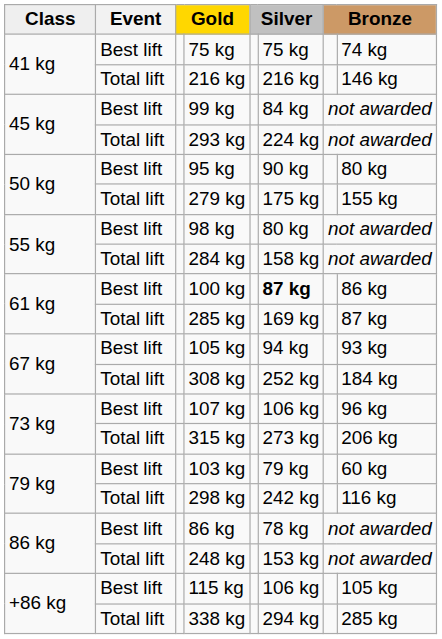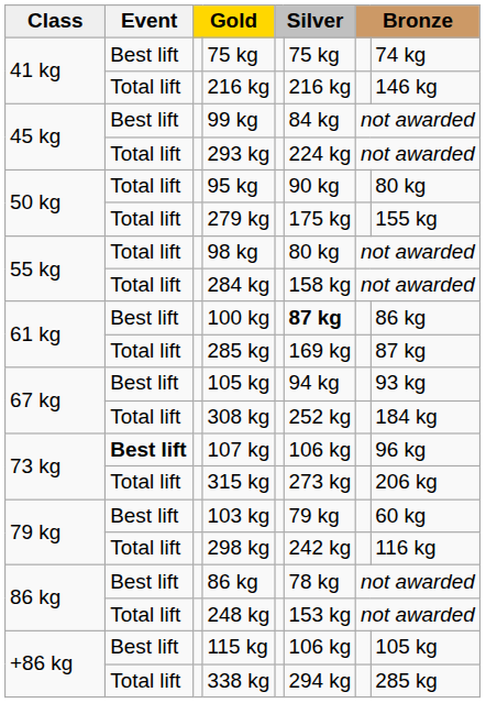 <table class="wikitable">
 <tr>
 <th style="background: #efefef; width:70px">Class</th>
 <th style="width:60px">Event</th>
 <th scope="colgroup" colspan="2" style="background: gold;">Gold</th>
 <th scope="colgroup" colspan="2" style="background: silver;">Silver</th>
 <th scope="colgroup" colspan="2" style="background: #cc9966;">Bronze</th>
 </tr>
 <tr>
 <td rowspan="2">41 kg</td>
 <td>Best lift</td>
 <td></td>
 <td>75 kg</td>
 <td></td>
 <td>75 kg</td>
 <td></td>
 <td>74 kg</td>
 </tr>
 <tr>
 <td>Total lift</td>
 <td></td>
 <td>216 kg</td>
 <td></td>
 <td>216 kg</td>
 <td></td>
 <td>146 kg</td>
 </tr>
 <tr>
 <td rowspan="2">45 kg</td>
 <td>Best lift</td>
 <td></td>
 <td>99 kg</td>
 <td></td>
 <td>84 kg</td>
 <td colspan="2"><em>not awarded</em></td>
 </tr>
 <tr>
 <td>Total lift</td>
 <td></td>
 <td>293 kg</td>
 <td></td>
 <td>224 kg</td>
 <td colspan="2"><em>not awarded</em></td>
 </tr>
 <tr>
 <td rowspan="2">50 kg</td>
-<td>Best lift</td>
+<td>Total lift</td>
 <td></td>
 <td>95 kg</td>
 <td></td>
 <td>90 kg</td>
 <td></td>
 <td>80 kg</td>
 </tr>
 <tr>
 <td>Total lift</td>
 <td></td>
 <td>279 kg</td>
 <td></td>
 <td>175 kg</td>
 <td></td>
 <td>155 kg</td>
 </tr>
 <tr>
 <td rowspan="2">55 kg</td>
-<td>Best lift</td>
+<td>Total lift</td>
 <td></td>
 <td>98 kg</td>
 <td></td>
 <td>80 kg</td>
 <td colspan="2"><em>not awarded</em></td>
 </tr>
 <tr>
 <td>Total lift</td>
 <td></td>
 <td>284 kg</td>
 <td></td>
 <td>158 kg</td>
 <td colspan="2"><em>not awarded</em></td>
 </tr>
 <tr>
 <td rowspan="2">61 kg</td>
 <td>Best lift</td>
 <td></td>
 <td>100 kg</td>
 <td></td>
 <td><strong>87 kg</strong></td>
 <td></td>
 <td>86 kg</td>
 </tr>
 <tr>
 <td>Total lift</td>
 <td></td>
 <td>285 kg</td>
 <td></td>
 <td>169 kg</td>
 <td></td>
 <td>87 kg</td>
 </tr>
 <tr>
 <td rowspan="2">67 kg</td>
 <td>Best lift</td>
 <td></td>
 <td>105 kg</td>
 <td></td>
 <td>94 kg</td>
 <td></td>
 <td>93 kg</td>
 </tr>
 <tr>
 <td>Total lift</td>
 <td></td>
 <td>308 kg</td>
 <td></td>
 <td>252 kg</td>
 <td></td>
 <td>184 kg</td>
 </tr>
 <tr>
 <td rowspan="2">73 kg</td>
-<td>Best lift</td>
+<td><strong>Best lift</strong></td>
 <td></td>
 <td>107 kg</td>
 <td></td>
 <td>106 kg</td>
 <td></td>
 <td>96 kg</td>
 </tr>
 <tr>
 <td>Total lift</td>
 <td></td>
 <td>315 kg</td>
 <td></td>
 <td>273 kg</td>
 <td></td>
 <td>206 kg</td>
 </tr>
 <tr>
 <td rowspan="2">79 kg</td>
 <td>Best lift</td>
 <td></td>
 <td>103 kg</td>
 <td></td>
 <td>79 kg</td>
 <td></td>
 <td>60 kg</td>
 </tr>
 <tr>
 <td>Total lift</td>
 <td></td>
 <td>298 kg</td>
 <td></td>
 <td>242 kg</td>
 <td></td>
 <td>116 kg</td>
 </tr>
 <tr>
 <td rowspan="2">86 kg</td>
 <td>Best lift</td>
 <td></td>
 <td>86 kg</td>
 <td></td>
 <td>78 kg</td>
 <td colspan="2"><em>not awarded</em></td>
 </tr>
 <tr>
 <td>Total lift</td>
 <td></td>
 <td>248 kg</td>
 <td></td>
 <td>153 kg</td>
 <td colspan="2"><em>not awarded</em></td>
 </tr>
 <tr>
 <td rowspan="2">+86 kg</td>
 <td>Best lift</td>
 <td></td>
 <td>115 kg</td>
 <td></td>
 <td>106 kg</td>
 <td></td>
 <td>105 kg</td>
 </tr>
 <tr>
 <td>Total lift</td>
 <td></td>
 <td>338 kg</td>
 <td></td>
 <td>294 kg</td>
 <td></td>
 <td>285 kg</td>
 </tr>
 </table>
